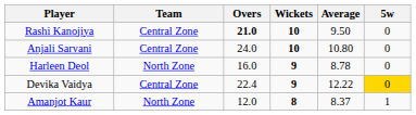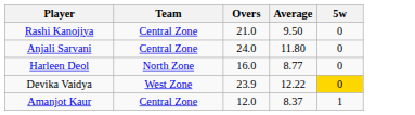 <table class="wikitable" style="text-align:center">
 <tr>
 <th width=150>Player</th>
 <th width=150>Team</th>
 <th width=60>Overs</th>
-<th width=60>Wickets</th>
 <th width=60>Average</th>
 <th width=60>5w</th>
 </tr>
 <tr>
 <td><a href='#'>Rashi Kanojiya</a></td>
 <td><a href='#'>Central Zone</a></td>
-<td><strong>21.0</strong></td>
-<td><strong>10</strong></td>
+<td>21.0</td>
 <td>9.50</td>
 <td>0</td>
 </tr>
 <tr>
 <td><a href='#'>Anjali Sarvani</a></td>
 <td><a href='#'>Central Zone</a></td>
 <td>24.0</td>
-<td><strong>10</strong></td>
-<td>10.80</td>
+<td>11.80</td>
 <td>0</td>
 </tr>
 <tr>
 <td><a href='#'>Harleen Deol</a></td>
 <td><a href='#'>North Zone</a></td>
 <td>16.0</td>
-<td><strong>9</strong></td>
-<td>8.78</td>
+<td>8.77</td>
 <td>0</td>
 </tr>
 <tr>
 <td>Devika Vaidya</td>
-<td><a href='#'>Central Zone</a></td>
-<td>22.4</td>
-<td><strong>9</strong></td>
+<td><a href='#'>West Zone</a></td>
+<td>23.9</td>
 <td>12.22</td>
 <td style="background: gold;">0</td>
 </tr>
 <tr>
 <td><a href='#'>Amanjot Kaur</a></td>
-<td><a href='#'>North Zone</a></td>
+<td><a href='#'>Central Zone</a></td>
 <td>12.0</td>
-<td><strong>8</strong></td>
 <td>8.37</td>
 <td>1</td>
 </tr>
 </table>
